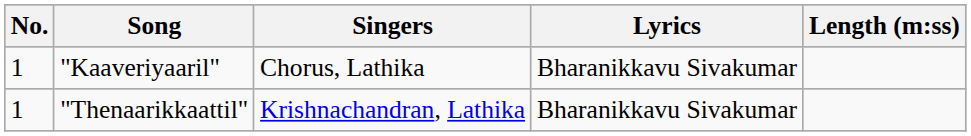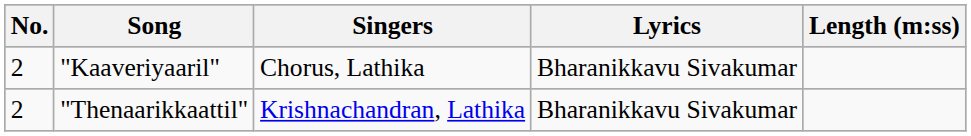 <table class="wikitable" style="font-size:95%;">
 <tr>
 <th>No.</th>
 <th>Song</th>
 <th>Singers</th>
 <th>Lyrics</th>
 <th>Length (m:ss)</th>
 </tr>
 <tr>
-<td>1</td>
+<td>2</td>
 <td>"Kaaveriyaaril"</td>
 <td>Chorus, Lathika</td>
 <td>Bharanikkavu Sivakumar</td>
 <td></td>
 </tr>
 <tr>
-<td>1</td>
+<td>2</td>
 <td>"Thenaarikkaattil"</td>
 <td><a href='#'>Krishnachandran</a>, <a href='#'>Lathika</a></td>
 <td>Bharanikkavu Sivakumar</td>
 <td></td>
 </tr>
 </table>
